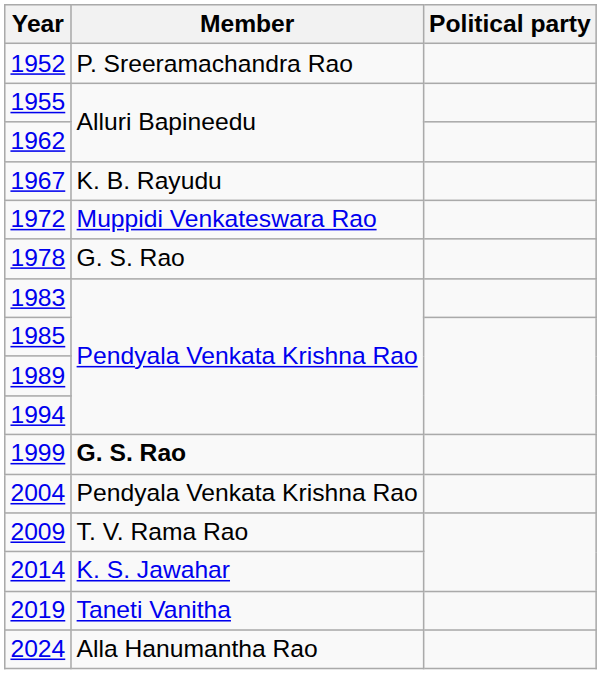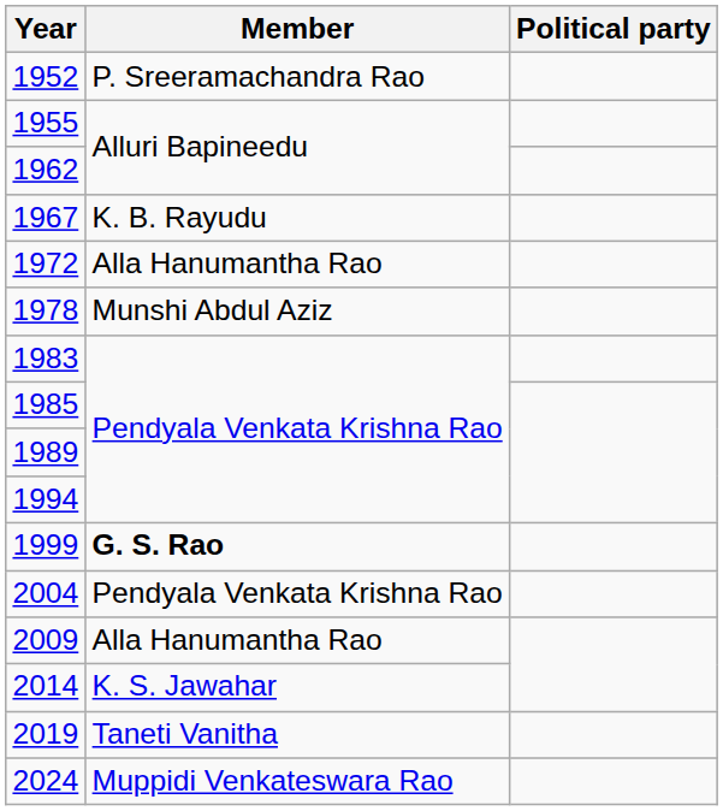 <table class="wikitable sortable">
 <tr>
 <th>Year</th>
 <th>Member</th>
 <th colspan="2">Political party</th>
 </tr>
 <tr>
 <td><a href='#'>1952</a></td>
 <td>P. Sreeramachandra Rao</td>
 <td></td>
 </tr>
 <tr>
 <td><a href='#'>1955</a></td>
 <td rowspan=2>Alluri Bapineedu</td>
 <td></td>
 </tr>
 <tr>
 <td><a href='#'>1962</a></td>
 </tr>
 <tr>
 <td><a href='#'>1967</a></td>
 <td>K. B. Rayudu</td>
 <td></td>
 </tr>
 <tr>
 <td><a href='#'>1972</a></td>
-<td><a href='#'>Muppidi Venkateswara Rao</a></td>
+<td>Alla Hanumantha Rao</td>
 </tr>
 <tr>
 <td><a href='#'>1978</a></td>
-<td>G. S. Rao</td>
+<td>Munshi Abdul Aziz</td>
 <td></td>
 </tr>
 <tr>
 <td><a href='#'>1983</a></td>
 <td rowspan=4><a href='#'>Pendyala Venkata Krishna Rao</a></td>
 <td></td>
 </tr>
 <tr>
 <td><a href='#'>1985</a></td>
 </tr>
 <tr>
 <td><a href='#'>1989</a></td>
 </tr>
 <tr>
 <td><a href='#'>1994</a></td>
 </tr>
 <tr>
 <td><a href='#'>1999</a></td>
 <td><strong>G. S. Rao</strong></td>
 <td></td>
 </tr>
 <tr>
 <td><a href='#'>2004</a></td>
 <td>Pendyala Venkata Krishna Rao</td>
 <td></td>
 </tr>
 <tr>
 <td><a href='#'>2009</a></td>
-<td>T. V. Rama Rao</td>
+<td>Alla Hanumantha Rao</td>
 </tr>
 <tr>
 <td><a href='#'>2014</a></td>
 <td><a href='#'>K. S. Jawahar</a></td>
 </tr>
 <tr>
 <td><a href='#'>2019</a></td>
 <td><a href='#'>Taneti Vanitha</a></td>
 <td></td>
 </tr>
 <tr>
 <td><a href='#'>2024</a></td>
-<td>Alla Hanumantha Rao</td>
+<td><a href='#'>Muppidi Venkateswara Rao</a></td>
 <td></td>
 </tr>
 </table>
